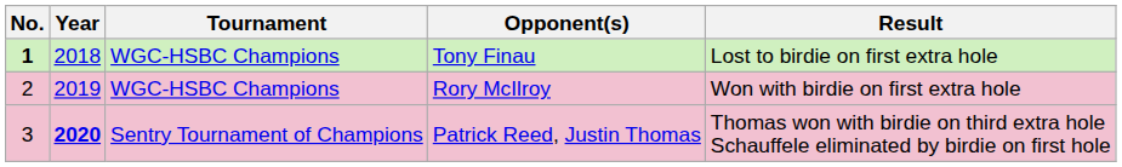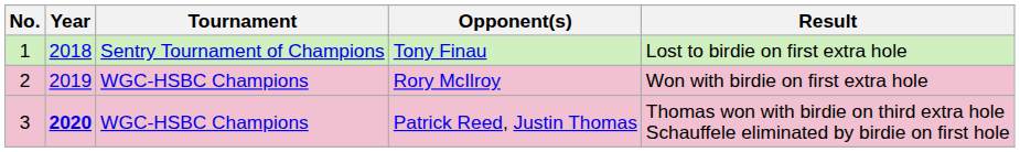 <table class="wikitable" style="font-size:95%;">
 <tr>
 <th>No.</th>
 <th>Year</th>
 <th>Tournament</th>
 <th>Opponent(s)</th>
 <th>Result</th>
 </tr>
 <tr style="background:#d0f0c0;">
-<td align=center><strong>1</strong></td>
+<td align=center>1</td>
 <td><a href='#'>2018</a></td>
-<td><a href='#'>WGC-HSBC Champions</a></td>
+<td><a href='#'>Sentry Tournament of Champions</a></td>
 <td> <a href='#'>Tony Finau</a></td>
 <td>Lost to birdie on first extra hole</td>
 </tr>
 <tr style="background:#F2C1D1;">
 <td align=center>2</td>
 <td><a href='#'>2019</a></td>
 <td><a href='#'>WGC-HSBC Champions</a></td>
 <td> <a href='#'>Rory McIlroy</a></td>
 <td>Won with birdie on first extra hole</td>
 </tr>
 <tr style="background:#F2C1D1;">
 <td align=center>3</td>
 <td><strong><a href='#'>2020</a></strong></td>
-<td><a href='#'>Sentry Tournament of Champions</a></td>
+<td><a href='#'>WGC-HSBC Champions</a></td>
 <td> <a href='#'>Patrick Reed</a>,  <a href='#'>Justin Thomas</a></td>
 <td>Thomas won with birdie on third extra hole<br>Schauffele eliminated by birdie on first hole</td>
 </tr>
 </table>
